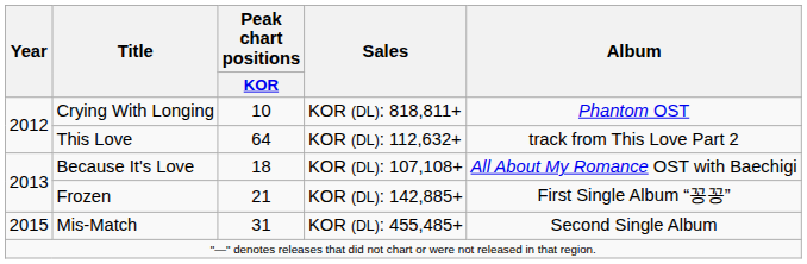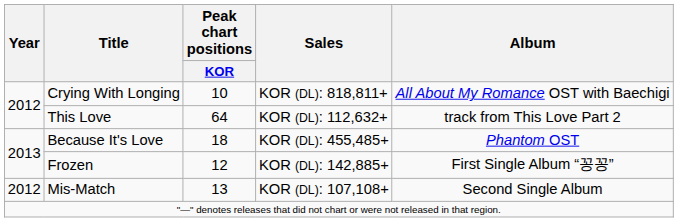 <table class="wikitable plainrowheaders" style="text-align:center">
 <tr>
 <th scope="col" rowspan="2">Year</th>
 <th scope="col" rowspan="2">Title</th>
 <th scope="col" colspan="1">Peak chart<br>positions</th>
 <th scope="col" rowspan="2">Sales</th>
 <th scope="col" rowspan="2">Album</th>
 </tr>
 <tr>
 <th scope="col" style="width:3em;font-size:90%;"><a href='#'>KOR</a><br></th>
 </tr>
 <tr>
 <td rowspan=2>2012</td>
 <td align="left">Crying With Longing </td>
 <td>10</td>
 <td align="left">KOR <small>(DL)</small>: 818,811+</td>
-<td><a href='#'><em>Phantom</em> OST</a></td>
+<td><em><a href='#'>All About My Romance</a></em> OST with Baechigi</td>
 </tr>
 <tr>
 <td align="left">This Love </td>
 <td>64</td>
 <td align="left">KOR <small>(DL)</small>: 112,632+</td>
 <td>track from This Love Part 2</td>
 </tr>
 <tr>
 <td rowspan=2>2013</td>
 <td align="left">Because It's Love </td>
 <td>18</td>
-<td align="left">KOR <small>(DL)</small>: 107,108+</td>
-<td><em><a href='#'>All About My Romance</a></em> OST with Baechigi</td>
+<td align="left">KOR <small>(DL)</small>: 455,485+</td>
+<td><a href='#'><em>Phantom</em> OST</a></td>
 </tr>
 <tr>
 <td align="left">Frozen </td>
-<td>21</td>
+<td>12</td>
 <td align="left">KOR <small>(DL)</small>: 142,885+</td>
 <td>First Single Album “꽁꽁”</td>
 </tr>
 <tr>
-<td rowspan=1>2015</td>
+<td rowspan=1>2012</td>
 <td align="left">Mis-Match </td>
-<td>31</td>
-<td align="left">KOR <small>(DL)</small>: 455,485+</td>
+<td>13</td>
+<td align="left">KOR <small>(DL)</small>: 107,108+</td>
 <td>Second Single Album</td>
 </tr>
 <tr>
 <td colspan="12" style="font-size:8pt;">"—" denotes releases that did not chart or were not released in that region.</td>
 </tr>
 </table>
